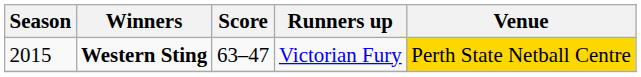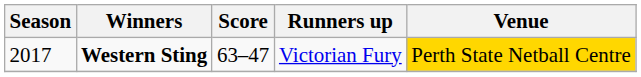 <table class="wikitable collapsible">
 <tr>
 <th>Season</th>
 <th>Winners</th>
 <th>Score</th>
 <th>Runners up</th>
 <th>Venue</th>
 </tr>
 <tr>
-<td>2015</td>
+<td>2017</td>
 <td><strong>Western Sting</strong></td>
 <td>63–47</td>
 <td><a href='#'>Victorian Fury</a></td>
 <td style="background: gold;">Perth State Netball Centre</td>
 </tr>
 <tr>
 </tr>
 </table>
